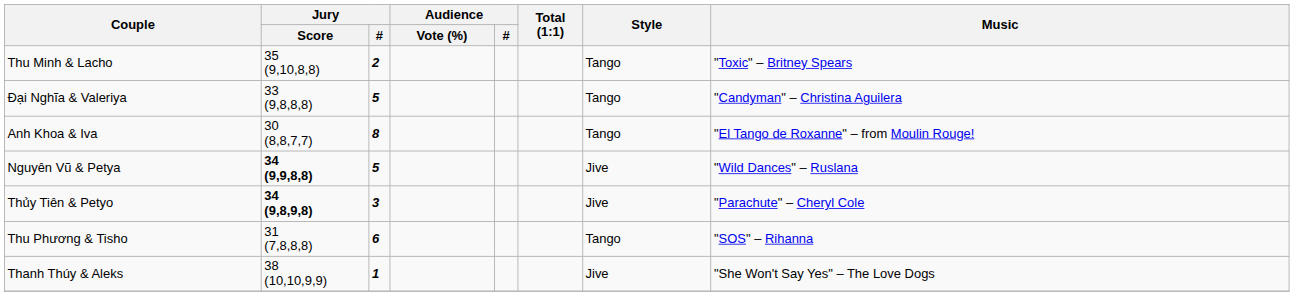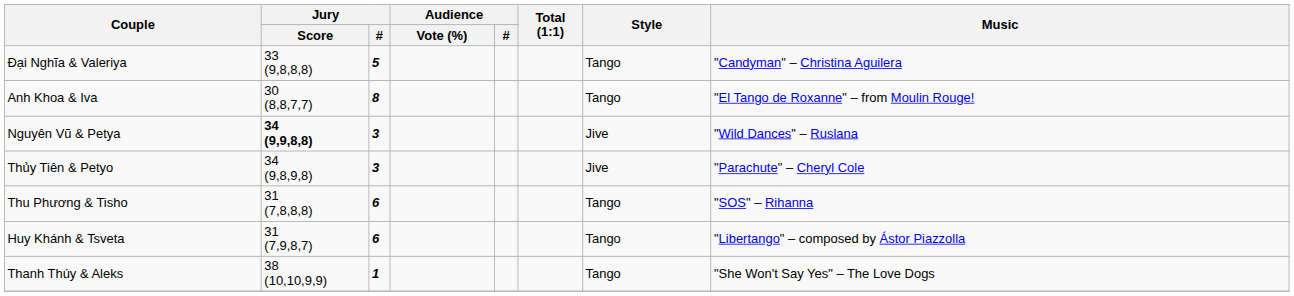 <table class="wikitable" style="width:80%;">
 <tr>
 <th rowspan=2 style="width:20%;">Couple</th>
 <th colspan=2 style="width:10%;">Jury</th>
 <th colspan=2 style="width:10%;">Audience</th>
 <th rowspan=2 style="width:5%;">Total<br> (1:1)</th>
 <th rowspan=2 style="width:10%;">Style</th>
 <th rowspan=2 style="width:45%;">Music</th>
 </tr>
 <tr>
 <th>Score</th>
 <th>#</th>
 <th>Vote (%)</th>
 <th>#</th>
-</tr>
-<tr>
-<td>Thu Minh & Lacho</td>
-<td>35<br> (9,10,8,8)</td>
-<td><strong><em>2</em></strong></td>
-<td></td>
-<td></td>
-<td><strong><em></em></strong></td>
-<td>Tango</td>
-<td>"<a href='#'>Toxic</a>" – <a href='#'>Britney Spears</a></td>
 </tr>
 <tr>
 <td>Đại Nghĩa & Valeriya</td>
 <td>33<br> (9,8,8,8)</td>
 <td><strong><em>5</em></strong></td>
 <td></td>
 <td></td>
 <td><strong><em></em></strong></td>
 <td>Tango</td>
 <td>"<a href='#'>Candyman</a>" – <a href='#'>Christina Aguilera</a></td>
 </tr>
 <tr>
 <td>Anh Khoa & Iva</td>
 <td>30<br> (8,8,7,7)</td>
 <td><strong><em>8</em></strong></td>
 <td></td>
 <td></td>
 <td><strong><em></em></strong></td>
 <td>Tango</td>
 <td>"<a href='#'>El Tango de Roxanne</a>" – from <a href='#'>Moulin Rouge!</a></td>
 </tr>
 <tr>
 <td>Nguyên Vũ & Petya</td>
 <td><strong>34<br> (9,9,8,8)</strong></td>
-<td><strong><em>5</em></strong></td>
+<td><strong><em>3</em></strong></td>
 <td></td>
 <td></td>
 <td><strong><em></em></strong></td>
 <td>Jive</td>
 <td>"<a href='#'>Wild Dances</a>" – <a href='#'>Ruslana</a></td>
 </tr>
 <tr>
 <td>Thủy Tiên & Petyo</td>
-<td><strong>34<br> (9,8,9,8)</strong></td>
+<td>34<br> (9,8,9,8)</td>
 <td><strong><em>3</em></strong></td>
 <td></td>
 <td></td>
 <td><strong><em></em></strong></td>
 <td>Jive</td>
 <td>"<a href='#'>Parachute</a>" – <a href='#'>Cheryl Cole</a></td>
 </tr>
 <tr>
 <td>Thu Phương & Tisho</td>
 <td>31<br> (7,8,8,8)</td>
 <td><strong><em>6</em></strong></td>
 <td></td>
 <td></td>
 <td><strong><em></em></strong></td>
 <td>Tango</td>
 <td>"<a href='#'>SOS</a>" – <a href='#'>Rihanna</a></td>
 </tr>
 <tr>
+<td>Huy Khánh & Tsveta</td>
+<td>31<br> (7,9,8,7)</td>
+<td><strong><em>6</em></strong></td>
+<td></td>
+<td></td>
+<td><strong><em></em></strong></td>
+<td>Tango</td>
+<td>"<a href='#'>Libertango</a>" – composed by <a href='#'>Ástor Piazzolla</a></td>
+</tr>
+<tr>
 <td>Thanh Thúy & Aleks</td>
 <td>38<br> (10,10,9,9)</td>
 <td><strong><em>1</em></strong></td>
 <td></td>
 <td></td>
 <td><strong><em></em></strong></td>
-<td>Jive</td>
+<td>Tango</td>
 <td>"She Won't Say Yes" – The Love Dogs</td>
 </tr>
 <tr>
 </tr>
 </table>
